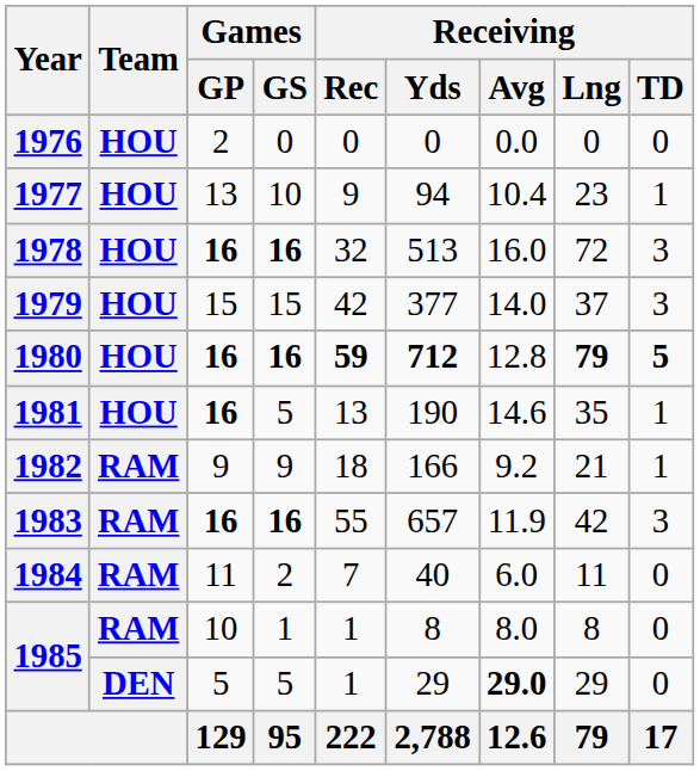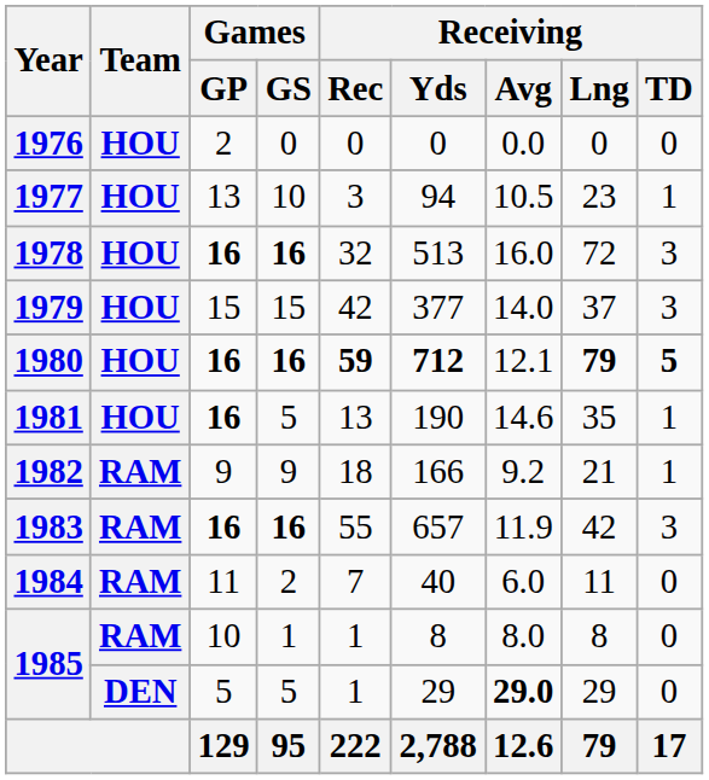 <table class="wikitable" style="text-align:center">
 <tr>
 <th rowspan="2">Year</th>
 <th rowspan="2">Team</th>
 <th colspan="2">Games</th>
 <th colspan="5">Receiving</th>
 </tr>
 <tr>
 <th>GP</th>
 <th>GS</th>
 <th>Rec</th>
 <th>Yds</th>
 <th>Avg</th>
 <th>Lng</th>
 <th>TD</th>
 </tr>
 <tr>
 <th><a href='#'>1976</a></th>
 <th><a href='#'>HOU</a></th>
 <td>2</td>
 <td>0</td>
 <td>0</td>
 <td>0</td>
 <td>0.0</td>
 <td>0</td>
 <td>0</td>
 </tr>
 <tr>
 <th><a href='#'>1977</a></th>
 <th><a href='#'>HOU</a></th>
 <td>13</td>
 <td>10</td>
-<td>9</td>
+<td>3</td>
 <td>94</td>
-<td>10.4</td>
+<td>10.5</td>
 <td>23</td>
 <td>1</td>
 </tr>
 <tr>
 <th><a href='#'>1978</a></th>
 <th><a href='#'>HOU</a></th>
 <td><strong>16</strong></td>
 <td><strong>16</strong></td>
 <td>32</td>
 <td>513</td>
 <td>16.0</td>
 <td>72</td>
 <td>3</td>
 </tr>
 <tr>
 <th><a href='#'>1979</a></th>
 <th><a href='#'>HOU</a></th>
 <td>15</td>
 <td>15</td>
 <td>42</td>
 <td>377</td>
 <td>14.0</td>
 <td>37</td>
 <td>3</td>
 </tr>
 <tr>
 <th><a href='#'>1980</a></th>
 <th><a href='#'>HOU</a></th>
 <td><strong>16</strong></td>
 <td><strong>16</strong></td>
 <td><strong>59</strong></td>
 <td><strong>712</strong></td>
-<td>12.8</td>
+<td>12.1</td>
 <td><strong>79</strong></td>
 <td><strong>5</strong></td>
 </tr>
 <tr>
 <th><a href='#'>1981</a></th>
 <th><a href='#'>HOU</a></th>
 <td><strong>16</strong></td>
 <td>5</td>
 <td>13</td>
 <td>190</td>
 <td>14.6</td>
 <td>35</td>
 <td>1</td>
 </tr>
 <tr>
 <th><a href='#'>1982</a></th>
 <th><a href='#'>RAM</a></th>
 <td>9</td>
 <td>9</td>
 <td>18</td>
 <td>166</td>
 <td>9.2</td>
 <td>21</td>
 <td>1</td>
 </tr>
 <tr>
 <th><a href='#'>1983</a></th>
 <th><a href='#'>RAM</a></th>
 <td><strong>16</strong></td>
 <td><strong>16</strong></td>
 <td>55</td>
 <td>657</td>
 <td>11.9</td>
 <td>42</td>
 <td>3</td>
 </tr>
 <tr>
 <th><a href='#'>1984</a></th>
 <th><a href='#'>RAM</a></th>
 <td>11</td>
 <td>2</td>
 <td>7</td>
 <td>40</td>
 <td>6.0</td>
 <td>11</td>
 <td>0</td>
 </tr>
 <tr>
 <th rowspan="2"><a href='#'>1985</a></th>
 <th><a href='#'>RAM</a></th>
 <td>10</td>
 <td>1</td>
 <td>1</td>
 <td>8</td>
 <td>8.0</td>
 <td>8</td>
 <td>0</td>
 </tr>
 <tr>
 <th><a href='#'>DEN</a></th>
 <td>5</td>
 <td>5</td>
 <td>1</td>
 <td>29</td>
 <td><strong>29.0</strong></td>
 <td>29</td>
 <td>0</td>
 </tr>
 <tr>
 <th colspan="2"></th>
 <th>129</th>
 <th>95</th>
 <th>222</th>
 <th>2,788</th>
 <th>12.6</th>
 <th>79</th>
 <th>17</th>
 </tr>
 </table>
